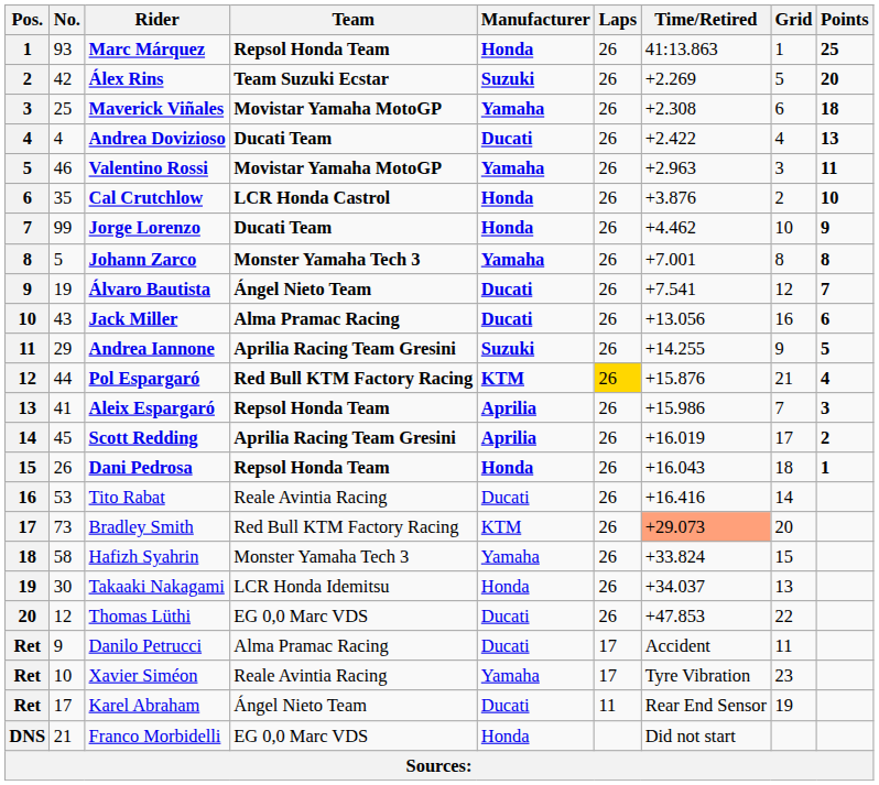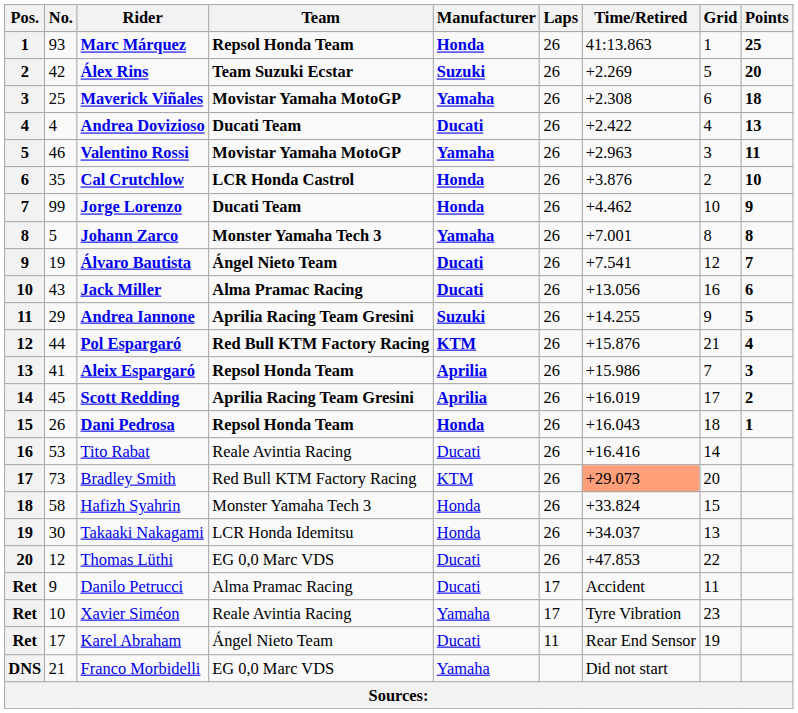 <table class="wikitable" style="font-size: 95%;">
 <tr>
 <th>Pos.</th>
 <th>No.</th>
 <th>Rider</th>
 <th>Team</th>
 <th>Manufacturer</th>
 <th>Laps</th>
 <th>Time/Retired</th>
 <th>Grid</th>
 <th>Points</th>
 </tr>
 <tr>
 <th>1</th>
 <td>93</td>
 <td> <strong><a href='#'>Marc Márquez</a></strong></td>
 <td><strong>Repsol Honda Team</strong></td>
 <td><strong><a href='#'>Honda</a></strong></td>
 <td>26</td>
 <td>41:13.863</td>
 <td>1</td>
 <td><strong>25</strong></td>
 </tr>
 <tr>
 <th>2</th>
 <td>42</td>
 <td> <strong><a href='#'>Álex Rins</a></strong></td>
 <td><strong>Team Suzuki Ecstar</strong></td>
 <td><strong><a href='#'>Suzuki</a></strong></td>
 <td>26</td>
 <td>+2.269</td>
 <td>5</td>
 <td><strong>20</strong></td>
 </tr>
 <tr>
 <th>3</th>
 <td>25</td>
 <td> <strong><a href='#'>Maverick Viñales</a></strong></td>
 <td><strong>Movistar Yamaha MotoGP</strong></td>
 <td><strong><a href='#'>Yamaha</a></strong></td>
 <td>26</td>
 <td>+2.308</td>
 <td>6</td>
 <td><strong>18</strong></td>
 </tr>
 <tr>
 <th>4</th>
 <td>4</td>
 <td> <strong><a href='#'>Andrea Dovizioso</a></strong></td>
 <td><strong>Ducati Team</strong></td>
 <td><strong><a href='#'>Ducati</a></strong></td>
 <td>26</td>
 <td>+2.422</td>
 <td>4</td>
 <td><strong>13</strong></td>
 </tr>
 <tr>
 <th>5</th>
 <td>46</td>
 <td> <strong><a href='#'>Valentino Rossi</a></strong></td>
 <td><strong>Movistar Yamaha MotoGP</strong></td>
 <td><strong><a href='#'>Yamaha</a></strong></td>
 <td>26</td>
 <td>+2.963</td>
 <td>3</td>
 <td><strong>11</strong></td>
 </tr>
 <tr>
 <th>6</th>
 <td>35</td>
 <td> <strong><a href='#'>Cal Crutchlow</a></strong></td>
 <td><strong>LCR Honda Castrol</strong></td>
 <td><strong><a href='#'>Honda</a></strong></td>
 <td>26</td>
 <td>+3.876</td>
 <td>2</td>
 <td><strong>10</strong></td>
 </tr>
 <tr>
 <th>7</th>
 <td>99</td>
 <td> <strong><a href='#'>Jorge Lorenzo</a></strong></td>
 <td><strong>Ducati Team</strong></td>
 <td><strong><a href='#'>Honda</a></strong></td>
 <td>26</td>
 <td>+4.462</td>
 <td>10</td>
 <td><strong>9</strong></td>
 </tr>
 <tr>
 <th>8</th>
 <td>5</td>
 <td> <strong><a href='#'>Johann Zarco</a></strong></td>
 <td><strong>Monster Yamaha Tech 3</strong></td>
 <td><strong><a href='#'>Yamaha</a></strong></td>
 <td>26</td>
 <td>+7.001</td>
 <td>8</td>
 <td><strong>8</strong></td>
 </tr>
 <tr>
 <th>9</th>
 <td>19</td>
 <td> <strong><a href='#'>Álvaro Bautista</a></strong></td>
 <td><strong>Ángel Nieto Team</strong></td>
 <td><strong><a href='#'>Ducati</a></strong></td>
 <td>26</td>
 <td>+7.541</td>
 <td>12</td>
 <td><strong>7</strong></td>
 </tr>
 <tr>
 <th>10</th>
 <td>43</td>
 <td> <strong><a href='#'>Jack Miller</a></strong></td>
 <td><strong>Alma Pramac Racing</strong></td>
 <td><strong><a href='#'>Ducati</a></strong></td>
 <td>26</td>
 <td>+13.056</td>
 <td>16</td>
 <td><strong>6</strong></td>
 </tr>
 <tr>
 <th>11</th>
 <td>29</td>
 <td> <strong><a href='#'>Andrea Iannone</a></strong></td>
 <td><strong>Aprilia Racing Team Gresini</strong></td>
 <td><strong><a href='#'>Suzuki</a></strong></td>
 <td>26</td>
 <td>+14.255</td>
 <td>9</td>
 <td><strong>5</strong></td>
 </tr>
 <tr>
 <th>12</th>
 <td>44</td>
 <td> <strong><a href='#'>Pol Espargaró</a></strong></td>
 <td><strong>Red Bull KTM Factory Racing</strong></td>
 <td><strong><a href='#'>KTM</a></strong></td>
-<td style="background: gold;">26</td>
+<td>26</td>
 <td>+15.876</td>
 <td>21</td>
 <td><strong>4</strong></td>
 </tr>
 <tr>
 <th>13</th>
 <td>41</td>
 <td> <strong><a href='#'>Aleix Espargaró</a></strong></td>
 <td><strong>Repsol Honda Team</strong></td>
 <td><strong><a href='#'>Aprilia</a></strong></td>
 <td>26</td>
 <td>+15.986</td>
 <td>7</td>
 <td><strong>3</strong></td>
 </tr>
 <tr>
 <th>14</th>
 <td>45</td>
 <td> <strong><a href='#'>Scott Redding</a></strong></td>
 <td><strong>Aprilia Racing Team Gresini</strong></td>
 <td><strong><a href='#'>Aprilia</a></strong></td>
 <td>26</td>
 <td>+16.019</td>
 <td>17</td>
 <td><strong>2</strong></td>
 </tr>
 <tr>
 <th>15</th>
 <td>26</td>
 <td> <strong><a href='#'>Dani Pedrosa</a></strong></td>
 <td><strong>Repsol Honda Team</strong></td>
 <td><strong><a href='#'>Honda</a></strong></td>
 <td>26</td>
 <td>+16.043</td>
 <td>18</td>
 <td><strong>1</strong></td>
 </tr>
 <tr>
 <th>16</th>
 <td>53</td>
 <td> <a href='#'>Tito Rabat</a></td>
 <td>Reale Avintia Racing</td>
 <td><a href='#'>Ducati</a></td>
 <td>26</td>
 <td>+16.416</td>
 <td>14</td>
 <td></td>
 </tr>
 <tr>
 <th>17</th>
 <td>73</td>
 <td> <a href='#'>Bradley Smith</a></td>
 <td>Red Bull KTM Factory Racing</td>
 <td><a href='#'>KTM</a></td>
 <td>26</td>
 <td style="background: lightsalmon;">+29.073</td>
 <td>20</td>
 <td></td>
 </tr>
 <tr>
 <th>18</th>
 <td>58</td>
 <td> <a href='#'>Hafizh Syahrin</a></td>
 <td>Monster Yamaha Tech 3</td>
-<td><a href='#'>Yamaha</a></td>
+<td><a href='#'>Honda</a></td>
 <td>26</td>
 <td>+33.824</td>
 <td>15</td>
 <td></td>
 </tr>
 <tr>
 <th>19</th>
 <td>30</td>
 <td> <a href='#'>Takaaki Nakagami</a></td>
 <td>LCR Honda Idemitsu</td>
 <td><a href='#'>Honda</a></td>
 <td>26</td>
 <td>+34.037</td>
 <td>13</td>
 <td></td>
 </tr>
 <tr>
 <th>20</th>
 <td>12</td>
 <td> <a href='#'>Thomas Lüthi</a></td>
 <td>EG 0,0 Marc VDS</td>
 <td><a href='#'>Ducati</a></td>
 <td>26</td>
 <td>+47.853</td>
 <td>22</td>
 <td></td>
 </tr>
 <tr>
 <th>Ret</th>
 <td>9</td>
 <td> <a href='#'>Danilo Petrucci</a></td>
 <td>Alma Pramac Racing</td>
 <td><a href='#'>Ducati</a></td>
 <td>17</td>
 <td>Accident</td>
 <td>11</td>
 <td></td>
 </tr>
 <tr>
 <th>Ret</th>
 <td>10</td>
 <td> <a href='#'>Xavier Siméon</a></td>
 <td>Reale Avintia Racing</td>
 <td><a href='#'>Yamaha</a></td>
 <td>17</td>
 <td>Tyre Vibration</td>
 <td>23</td>
 <td></td>
 </tr>
 <tr>
 <th>Ret</th>
 <td>17</td>
 <td> <a href='#'>Karel Abraham</a></td>
 <td>Ángel Nieto Team</td>
 <td><a href='#'>Ducati</a></td>
 <td>11</td>
 <td>Rear End Sensor</td>
 <td>19</td>
 <td></td>
 </tr>
 <tr>
 <th>DNS</th>
 <td>21</td>
 <td> <a href='#'>Franco Morbidelli</a></td>
 <td>EG 0,0 Marc VDS</td>
-<td><a href='#'>Honda</a></td>
+<td><a href='#'>Yamaha</a></td>
 <td></td>
 <td>Did not start</td>
 <td></td>
 <td></td>
 </tr>
 <tr>
 <th colspan=9>Sources: </th>
 </tr>
 </table>
